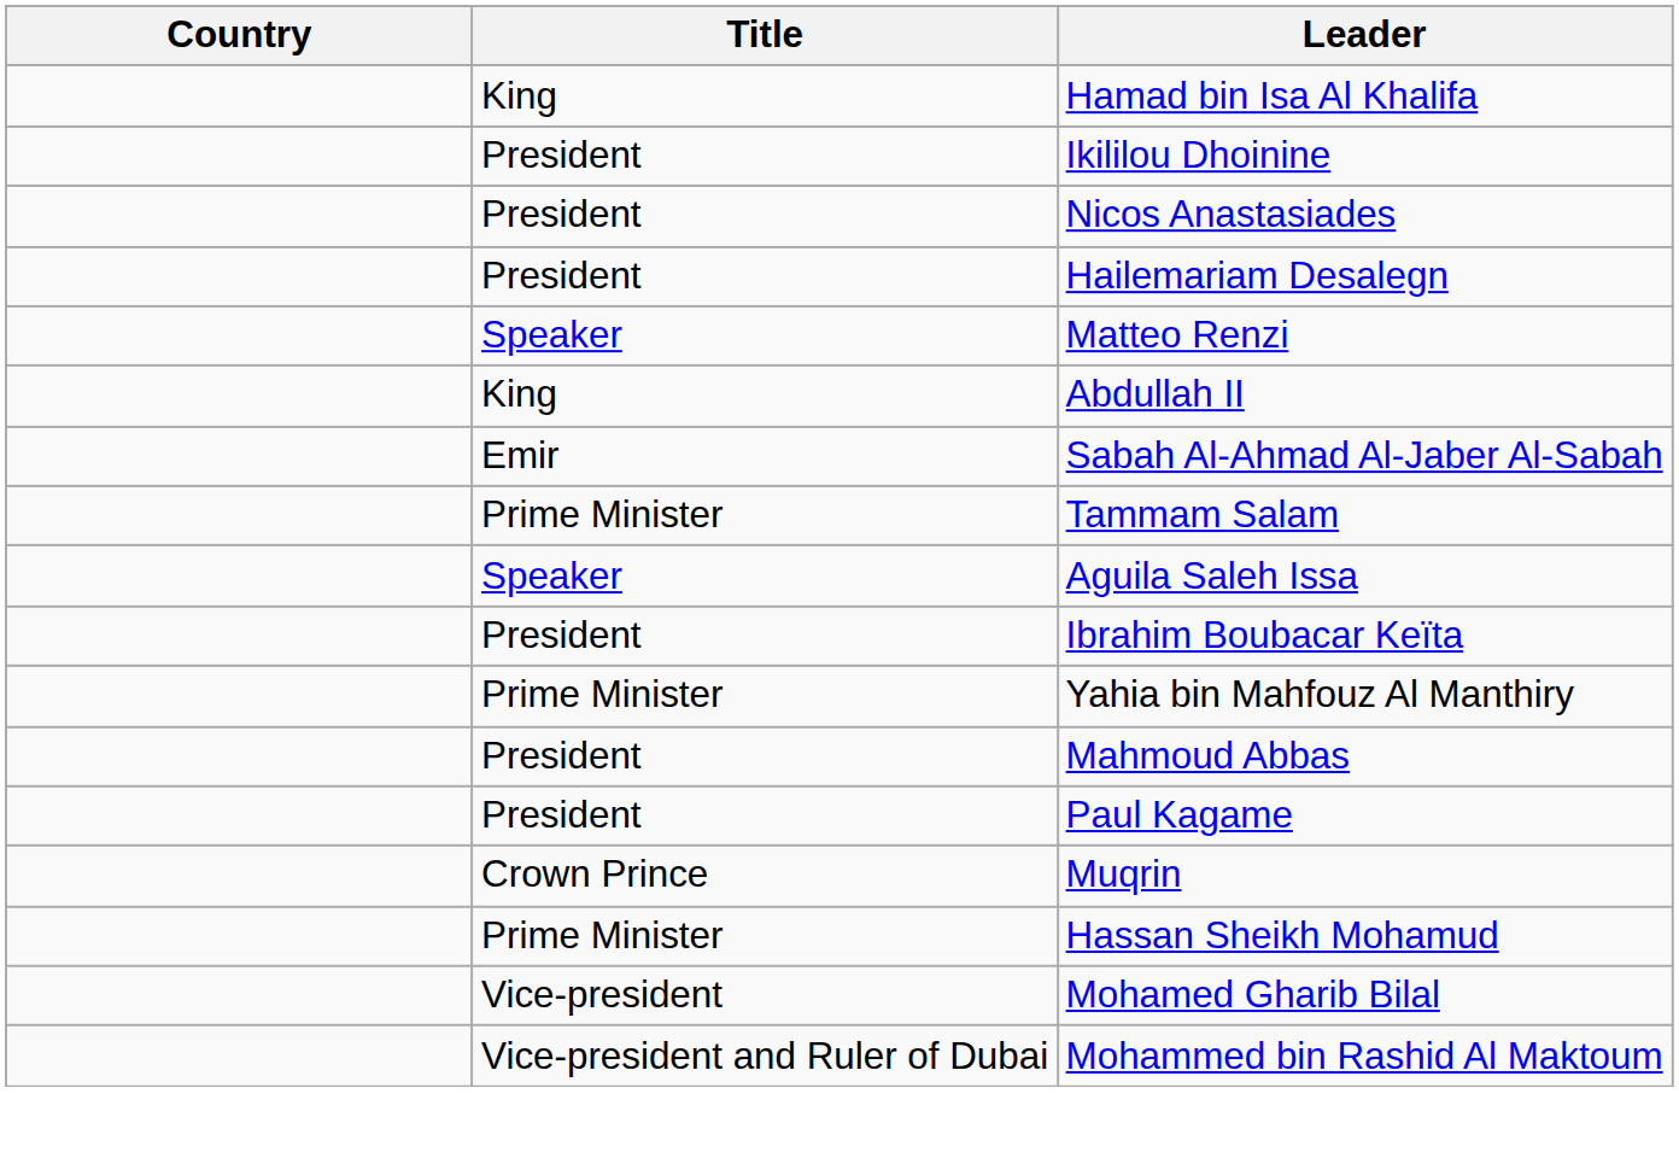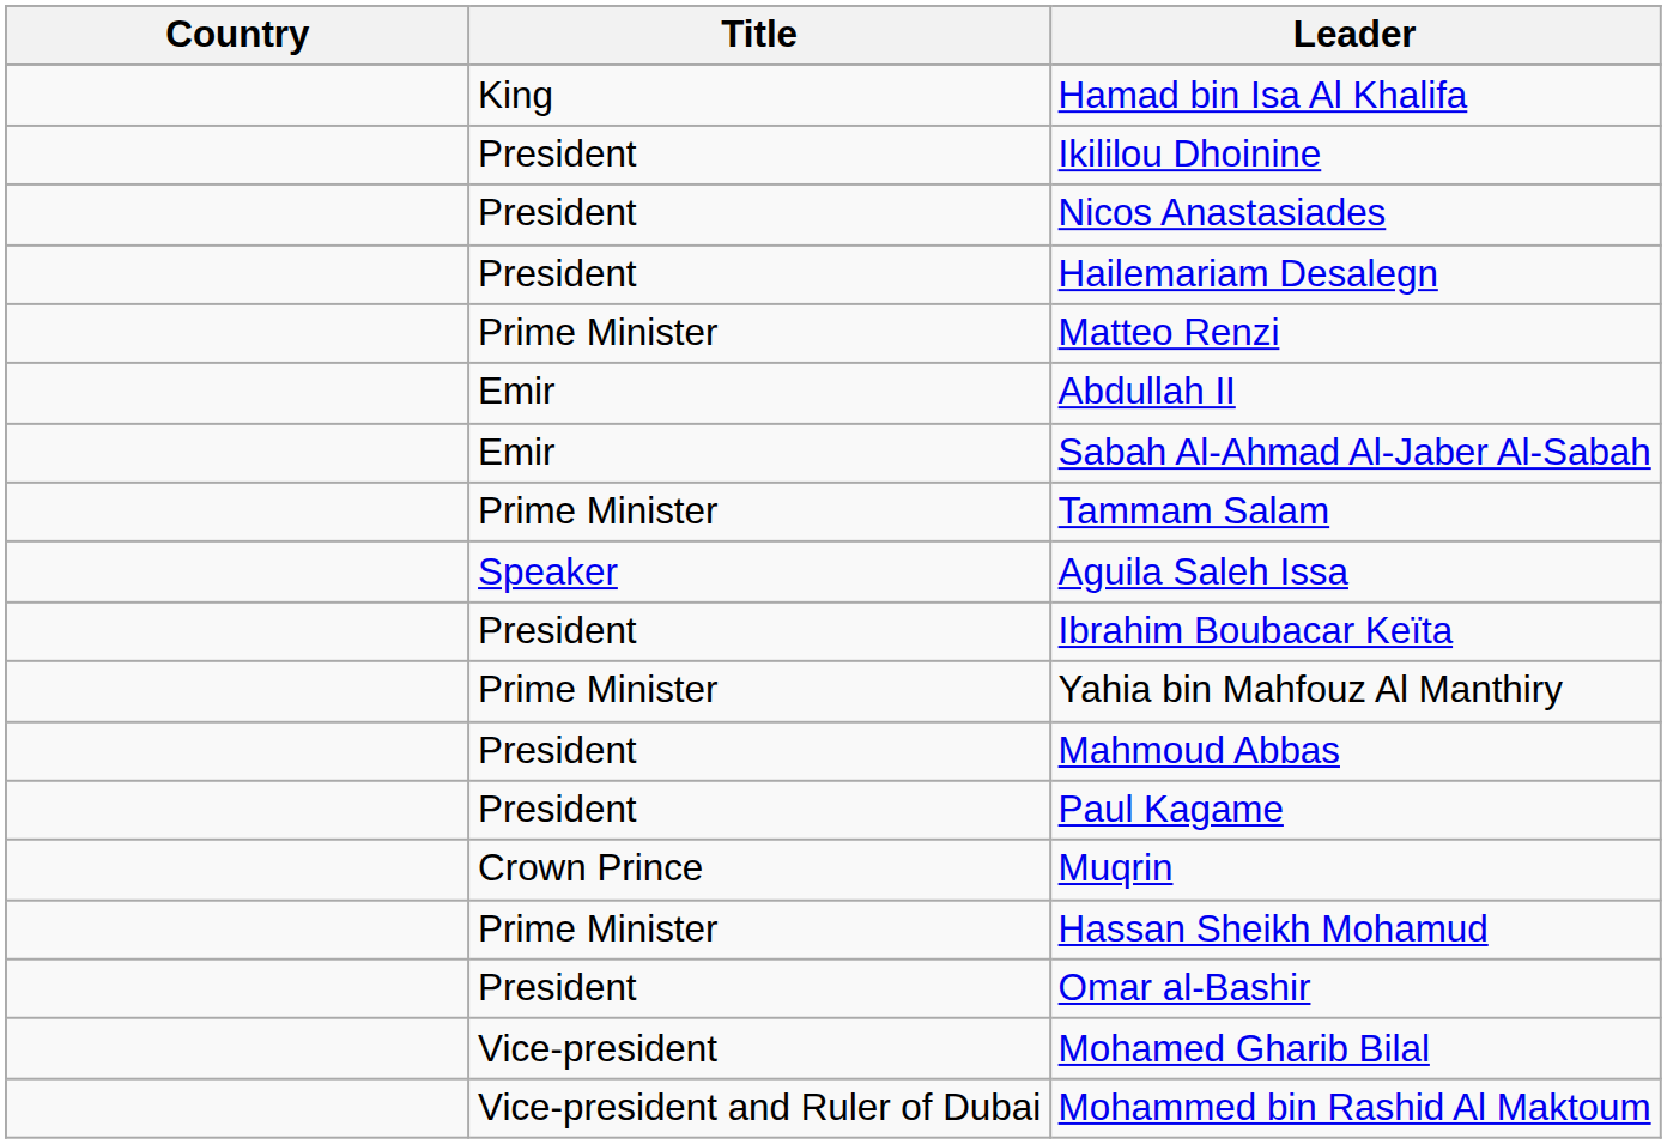 <table class="wikitable sortable">
 <tr>
 <th width="190px">Country</th>
 <th>Title</th>
 <th>Leader</th>
 </tr>
 <tr>
 <td></td>
 <td>King</td>
 <td><a href='#'>Hamad bin Isa Al Khalifa</a></td>
 </tr>
 <tr>
 <td></td>
 <td>President</td>
 <td><a href='#'>Ikililou Dhoinine</a></td>
 </tr>
 <tr>
 <td></td>
 <td>President</td>
 <td><a href='#'>Nicos Anastasiades</a></td>
 </tr>
 <tr>
 <td></td>
 <td>President</td>
 <td><a href='#'>Hailemariam Desalegn</a></td>
 </tr>
 <tr>
 <td></td>
-<td><a href='#'>Speaker</a></td>
+<td>Prime Minister</td>
 <td><a href='#'>Matteo Renzi</a></td>
 </tr>
 <tr>
 <td></td>
-<td>King</td>
+<td>Emir</td>
 <td><a href='#'>Abdullah II</a></td>
 </tr>
 <tr>
 <td></td>
 <td>Emir</td>
 <td><a href='#'>Sabah Al-Ahmad Al-Jaber Al-Sabah</a></td>
 </tr>
 <tr>
 <td></td>
 <td>Prime Minister</td>
 <td><a href='#'>Tammam Salam</a></td>
 </tr>
 <tr>
 <td></td>
 <td><a href='#'>Speaker</a></td>
 <td><a href='#'>Aguila Saleh Issa</a></td>
 </tr>
 <tr>
 <td></td>
 <td>President</td>
 <td><a href='#'>Ibrahim Boubacar Keïta</a></td>
 </tr>
 <tr>
 <td></td>
 <td>Prime Minister</td>
 <td>Yahia bin Mahfouz Al Manthiry</td>
 </tr>
 <tr>
 <td></td>
 <td>President</td>
 <td><a href='#'>Mahmoud Abbas</a></td>
 </tr>
 <tr>
 <td></td>
 <td>President</td>
 <td><a href='#'>Paul Kagame</a></td>
 </tr>
 <tr>
 <td></td>
 <td>Crown Prince</td>
 <td><a href='#'>Muqrin</a></td>
 </tr>
 <tr>
 <td></td>
 <td>Prime Minister</td>
 <td><a href='#'>Hassan Sheikh Mohamud</a></td>
 </tr>
 <tr>
 <td></td>
+<td>President</td>
+<td><a href='#'>Omar al-Bashir</a></td>
+</tr>
+<tr>
+<td></td>
 <td>Vice-president</td>
 <td><a href='#'>Mohamed Gharib Bilal</a></td>
 </tr>
 <tr>
 <td></td>
 <td>Vice-president and Ruler of Dubai</td>
 <td><a href='#'>Mohammed bin Rashid Al Maktoum</a></td>
 </tr>
 </table>
